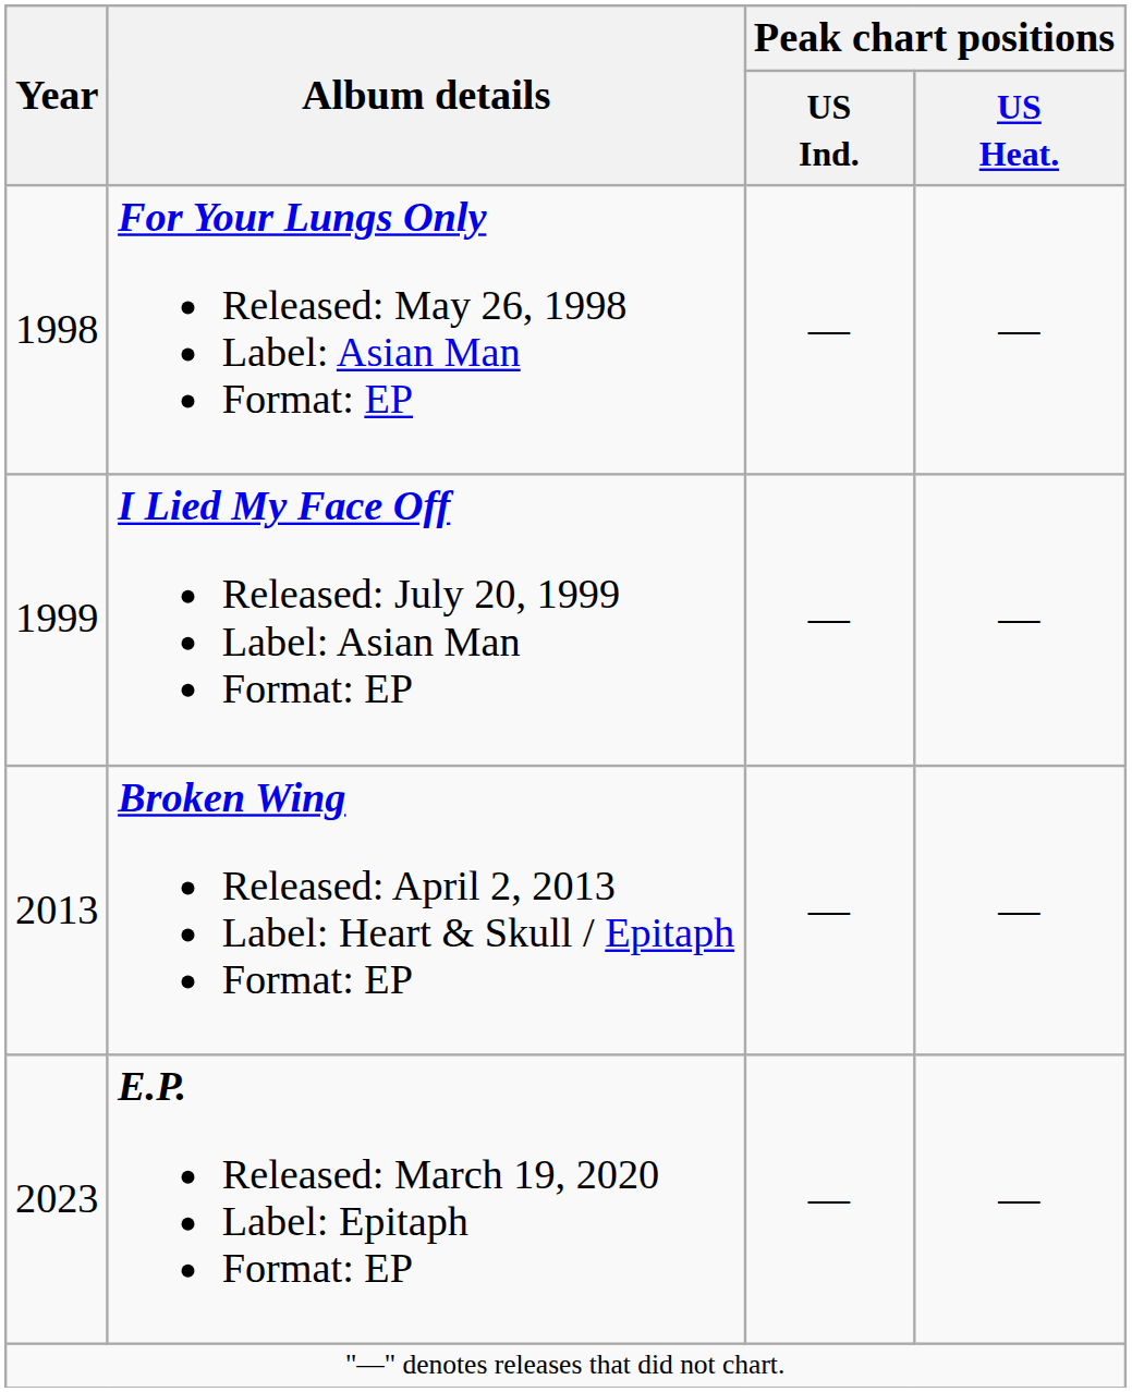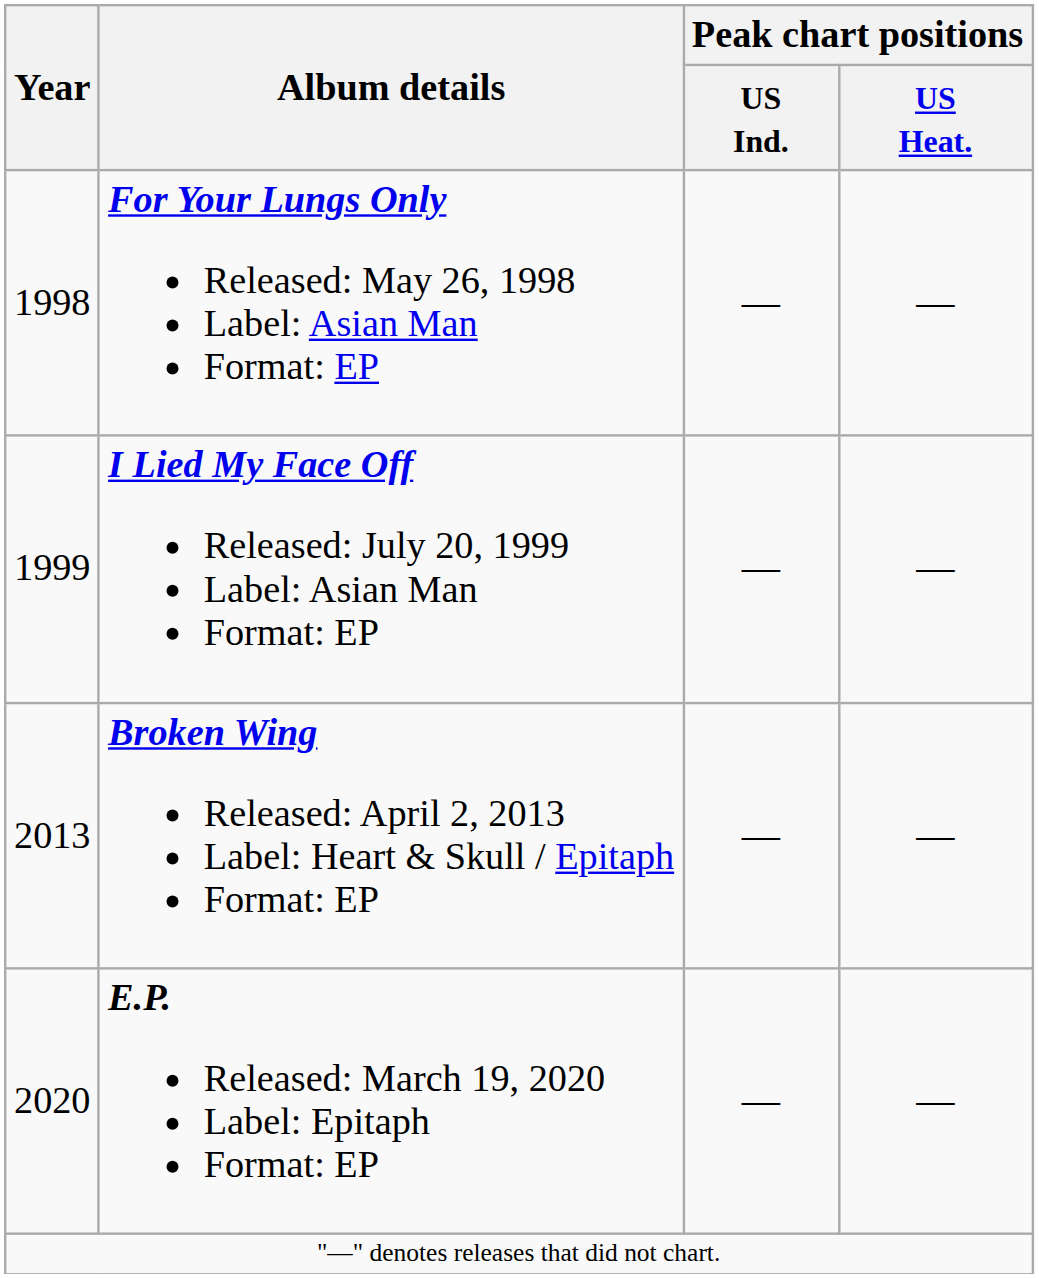 <table class ="wikitable">
 <tr>
 <th scope="col" rowspan="2">Year</th>
 <th scope="col" rowspan="2">Album details</th>
 <th scope="col" colspan="2">Peak chart positions</th>
 </tr>
 <tr>
 <th scope="col"><small>US<br>Ind.</small><br></th>
 <th scope="col"><small><a href='#'>US<br>Heat.</a></small><br></th>
 </tr>
 <tr>
 <td>1998</td>
 <td><strong><em><a href='#'>For Your Lungs Only</a></em></strong><br><ul><li>Released: May 26, 1998</li><li>Label: <a href='#'>Asian Man</a></li><li>Format: <a href='#'>EP</a></li></ul></td>
 <td align="center"> —</td>
 <td align="center"> —</td>
 </tr>
 <tr>
 <td>1999</td>
 <td><strong><em><a href='#'>I Lied My Face Off</a></em></strong><br><ul><li>Released: July 20, 1999</li><li>Label: Asian Man</li><li>Format: EP</li></ul></td>
 <td align="center"> —</td>
 <td align="center"> —</td>
 </tr>
 <tr>
 <td>2013</td>
 <td><strong><em><a href='#'>Broken Wing</a></em></strong><br><ul><li>Released: April 2, 2013</li><li>Label: Heart & Skull / <a href='#'>Epitaph</a></li><li>Format: EP</li></ul></td>
 <td align="center"> —</td>
 <td align="center"> —</td>
 </tr>
 <tr>
-<td>2023</td>
+<td>2020</td>
 <td><strong><em>E.P.</em></strong><br><ul><li>Released: March 19, 2020</li><li>Label: Epitaph</li><li>Format: EP</li></ul></td>
 <td align="center"> —</td>
 <td align="center"> —</td>
 </tr>
 <tr>
 <td align="center" colspan="4" style="font-size: 8pt">"—" denotes releases that did not chart.</td>
 </tr>
 </table>
